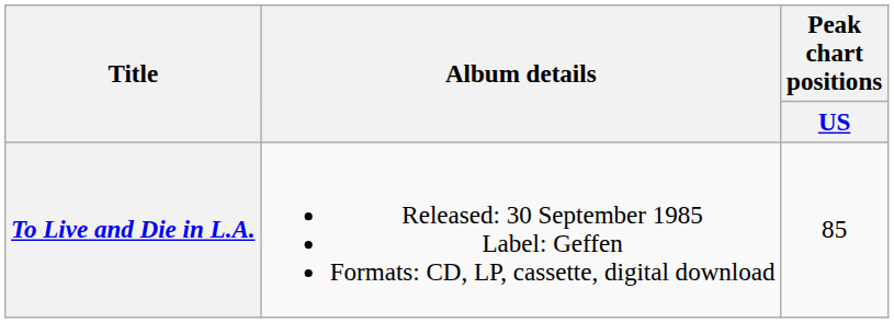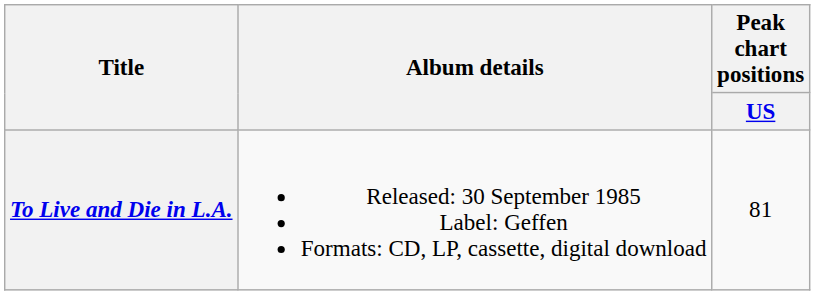 <table class="wikitable plainrowheaders" style="text-align:center;">
 <tr>
 <th scope="col" rowspan="2">Title</th>
 <th scope="col" rowspan="2">Album details</th>
 <th scope="col">Peak chart positions</th>
 </tr>
 <tr>
 <th width="40"><a href='#'>US</a><br></th>
 </tr>
 <tr>
 <th scope="row"><em><a href='#'>To Live and Die in L.A.</a></em></th>
 <td><br><ul><li>Released: 30 September 1985</li><li>Label: Geffen</li><li>Formats: CD, LP, cassette, digital download</li></ul></td>
-<td>85</td>
+<td>81</td>
 </tr>
 </table>
